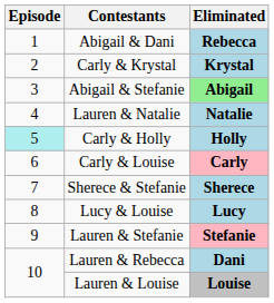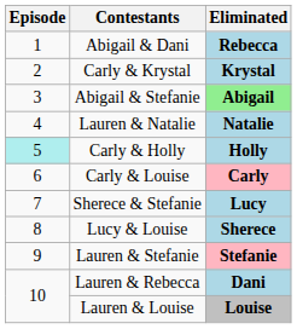 <table class="wikitable" border="2" style="text-align:center">
 <tr>
 <th>Episode</th>
 <th>Contestants</th>
 <th>Eliminated</th>
 </tr>
 <tr>
 <td>1</td>
 <td>Abigail & Dani</td>
 <td style="background:lightblue"><strong>Rebecca</strong></td>
 </tr>
 <tr>
 <td>2</td>
 <td>Carly & Krystal</td>
 <td style="background:lightblue"><strong>Krystal</strong></td>
 </tr>
 <tr>
 <td>3</td>
 <td>Abigail & Stefanie</td>
 <td style="background:lightgreen"><strong>Abigail</strong></td>
 </tr>
 <tr>
 <td>4</td>
 <td>Lauren & Natalie</td>
 <td style="background:lightblue"><strong>Natalie</strong></td>
 </tr>
 <tr>
 <td style="background: paleturquoise;">5</td>
 <td>Carly & Holly</td>
 <td style="background:lightblue"><strong>Holly</strong></td>
 </tr>
 <tr>
 <td>6</td>
 <td>Carly & Louise</td>
 <td style="background:lightpink"><strong>Carly</strong></td>
 </tr>
 <tr>
 <td>7</td>
 <td>Sherece & Stefanie</td>
-<td style="background:lightblue"><strong>Sherece</strong></td>
+<td style="background:lightblue"><strong>Lucy</strong></td>
 </tr>
 <tr>
 <td>8</td>
 <td>Lucy & Louise</td>
-<td style="background:lightblue"><strong>Lucy</strong></td>
+<td style="background:lightblue"><strong>Sherece</strong></td>
 </tr>
 <tr>
 <td>9</td>
 <td>Lauren & Stefanie</td>
 <td style="background:lightpink"><strong>Stefanie</strong></td>
 </tr>
 <tr>
 <td rowspan="2">10</td>
 <td>Lauren & Rebecca</td>
 <td style="background:lightblue"><strong>Dani</strong></td>
 </tr>
 <tr>
 <td>Lauren & Louise</td>
 <td style="background:silver"><strong>Louise</strong></td>
 </tr>
 </table>
